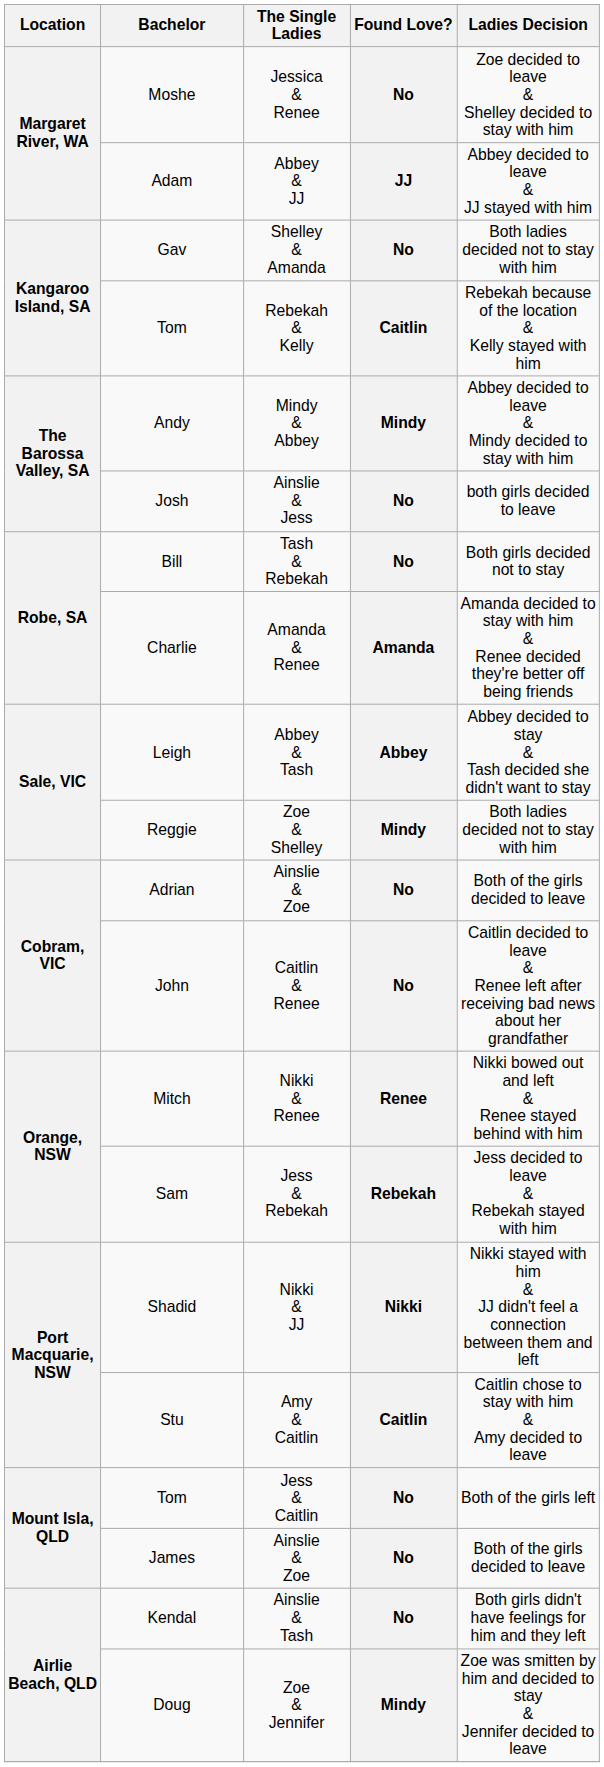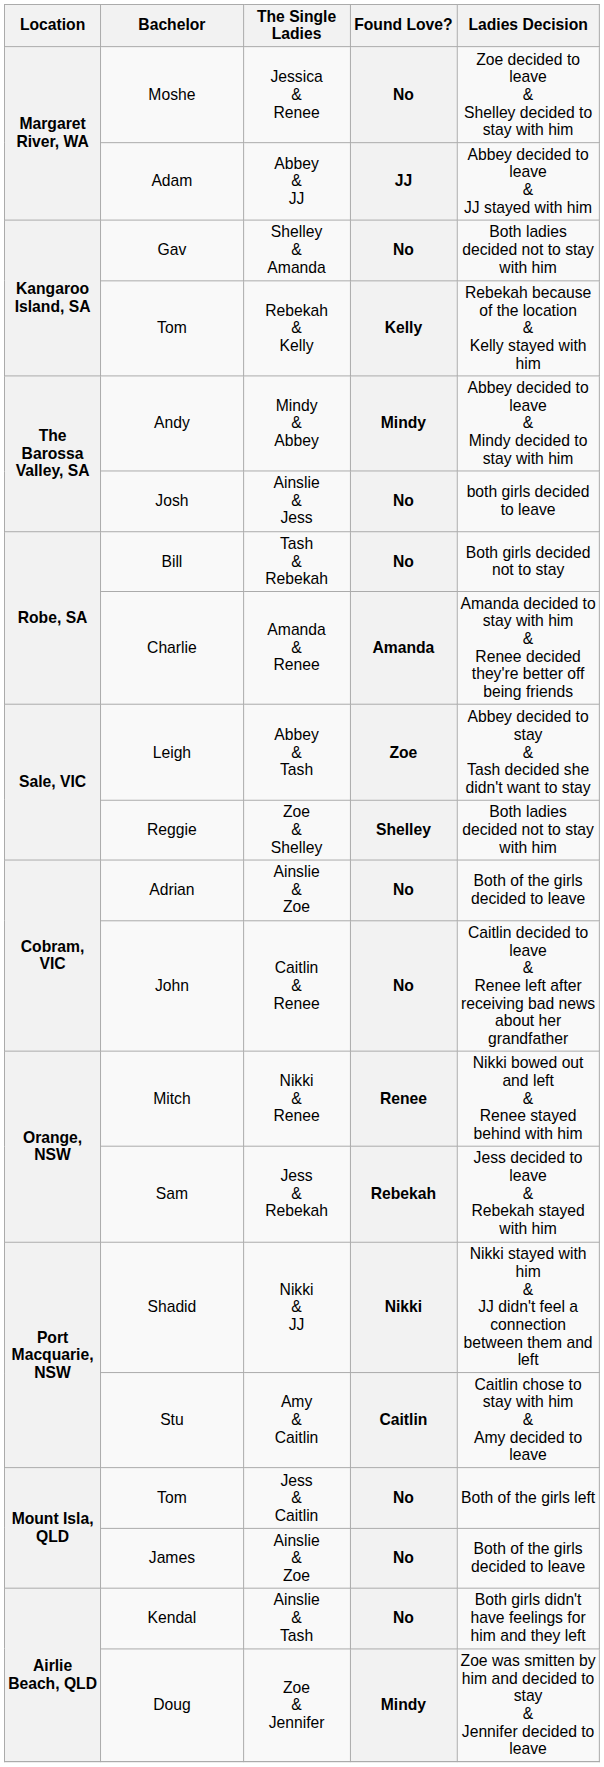 <table class="wikitable sortable" style="text-align:center">
 <tr>
 <th scope="col" style="width:6%;">Location</th>
 <th scope="col" style="width:20%;">Bachelor</th>
 <th scope="col" style="width:15%;">The Single Ladies</th>
 <th scope="col" style="width:15%;">Found Love?</th>
 <th scope="col" style="width:20%;">Ladies Decision</th>
 </tr>
 <tr>
 <th rowspan="2">Margaret River, WA</th>
 <td>Moshe</td>
 <td>Jessica<br>&<br>Renee</td>
 <th bgcolor="pink">No</th>
 <td>Zoe decided to leave<br>&<br>Shelley decided to stay with him</td>
 </tr>
 <tr>
 <td>Adam</td>
 <td>Abbey<br>&<br>JJ</td>
 <th bgcolor="lightgreen"> JJ</th>
 <td>Abbey decided to leave<br>&<br>JJ stayed with him</td>
 </tr>
 <tr>
 <th rowspan="2">Kangaroo Island, SA</th>
 <td>Gav</td>
 <td>Shelley<br>&<br>Amanda</td>
 <th bgcolor="pink">No</th>
 <td>Both ladies decided not to stay with him</td>
 </tr>
 <tr>
 <td>Tom</td>
 <td>Rebekah<br>&<br>Kelly</td>
-<th bgcolor="lightgreen"> Caitlin</th>
+<th bgcolor="lightgreen"> Kelly</th>
 <td>Rebekah  because of the location<br>&<br>Kelly stayed with him</td>
 </tr>
 <tr>
 <th rowspan="2">The Barossa Valley, SA</th>
 <td>Andy</td>
 <td>Mindy<br>&<br>Abbey</td>
 <th bgcolor="lightgreen"> Mindy</th>
 <td>Abbey decided to leave<br>&<br>Mindy decided to stay with him</td>
 </tr>
 <tr>
 <td>Josh</td>
 <td>Ainslie<br>&<br>Jess</td>
 <th bgcolor="pink">No</th>
 <td>both girls decided to leave</td>
 </tr>
 <tr>
 <th rowspan="2">Robe, SA</th>
 <td>Bill</td>
 <td>Tash<br>&<br>Rebekah</td>
 <th bgcolor="pink">No</th>
 <td>Both girls decided not to stay</td>
 </tr>
 <tr>
 <td>Charlie</td>
 <td>Amanda<br>&<br>Renee</td>
 <th bgcolor="lightgreen"> Amanda</th>
 <td>Amanda decided to stay with him<br>&<br>Renee decided they're better off being friends</td>
 </tr>
 <tr>
 <th rowspan="2">Sale, VIC</th>
 <td>Leigh</td>
 <td>Abbey<br>&<br>Tash</td>
-<th bgcolor="lightgreen"> Abbey</th>
+<th bgcolor="lightgreen"> Zoe</th>
 <td>Abbey decided to stay<br>&<br>Tash decided she didn't want to stay</td>
 </tr>
 <tr>
 <td>Reggie</td>
 <td>Zoe<br>&<br>Shelley</td>
-<th bgcolor="lightgreen"> Mindy</th>
+<th bgcolor="lightgreen"> Shelley</th>
 <td>Both ladies decided not to stay with him</td>
 </tr>
 <tr>
 <th rowspan="2">Cobram, VIC</th>
 <td>Adrian</td>
 <td>Ainslie<br>&<br>Zoe</td>
 <th bgcolor="pink">No</th>
 <td>Both of the girls decided to leave</td>
 </tr>
 <tr>
 <td>John</td>
 <td>Caitlin<br>&<br>Renee</td>
 <th bgcolor="pink">No</th>
 <td>Caitlin decided to leave<br>&<br>Renee left after receiving bad news about her grandfather</td>
 </tr>
 <tr>
 <th rowspan="2">Orange, NSW</th>
 <td>Mitch</td>
 <td>Nikki<br>&<br>Renee</td>
 <th bgcolor="lightgreen"> Renee</th>
 <td>Nikki bowed out and left<br>&<br>Renee stayed behind with him</td>
 </tr>
 <tr>
 <td>Sam</td>
 <td>Jess<br>&<br>Rebekah</td>
 <th bgcolor="lightgreen"> Rebekah</th>
 <td>Jess decided to leave<br>&<br>Rebekah stayed with him</td>
 </tr>
 <tr>
 <th rowspan="2">Port Macquarie, NSW</th>
 <td>Shadid</td>
 <td>Nikki<br>&<br>JJ</td>
 <th bgcolor="lightgreen"> Nikki</th>
 <td>Nikki stayed with him<br>&<br>JJ didn't feel a connection between them and left</td>
 </tr>
 <tr>
 <td>Stu</td>
 <td>Amy<br>&<br>Caitlin</td>
 <th bgcolor="lightgreen"> Caitlin</th>
 <td>Caitlin chose to stay with him<br>&<br>Amy decided to leave</td>
 </tr>
 <tr>
 <th rowspan="2">Mount Isla, QLD</th>
 <td>Tom</td>
 <td>Jess<br>&<br>Caitlin</td>
 <th bgcolor="pink">No</th>
 <td>Both of the girls left</td>
 </tr>
 <tr>
 <td>James</td>
 <td>Ainslie<br>&<br>Zoe</td>
 <th bgcolor="pink">No</th>
 <td>Both of the girls decided to leave</td>
 </tr>
 <tr>
 <th rowspan="2">Airlie Beach, QLD</th>
 <td>Kendal</td>
 <td>Ainslie<br>&<br>Tash</td>
 <th bgcolor="pink">No</th>
 <td>Both girls didn't have feelings for him and they left</td>
 </tr>
 <tr>
 <td>Doug</td>
 <td>Zoe<br>&<br>Jennifer</td>
 <th bgcolor="lightgreen"> Mindy</th>
 <td>Zoe was smitten by him and decided to stay<br>&<br>Jennifer decided to leave</td>
 </tr>
 <tr>
 </tr>
 </table>
